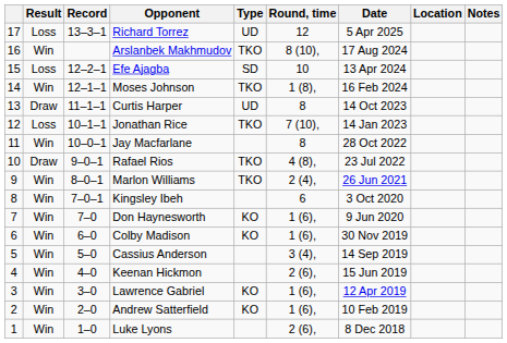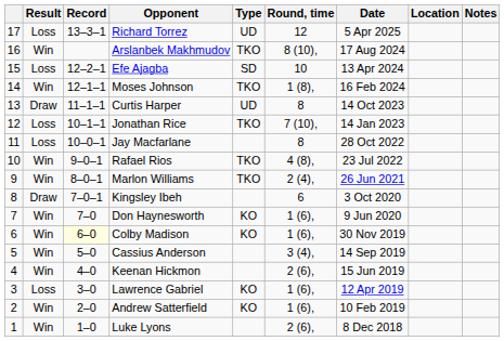 <table class="wikitable" style="text-align:center;">
 <tr>
 <th></th>
 <th>Result</th>
 <th>Record</th>
 <th>Opponent</th>
 <th>Type</th>
 <th>Round, time</th>
 <th>Date</th>
 <th>Location</th>
 <th>Notes</th>
 </tr>
 <tr>
 <td>17</td>
 <td>Loss</td>
 <td>13–3–1</td>
 <td style="text-align:left;"><a href='#'>Richard Torrez</a></td>
 <td>UD</td>
 <td>12</td>
 <td>5 Apr 2025</td>
 <td style="text-align:left;"></td>
 <td style="text-align:left;"></td>
 </tr>
 <tr>
 <td>16</td>
 <td>Win</td>
 <td></td>
 <td align=left><a href='#'>Arslanbek Makhmudov</a></td>
 <td>TKO</td>
 <td>8 (10), </td>
 <td>17 Aug 2024</td>
 <td align=left></td>
 <td></td>
 </tr>
 <tr>
 <td>15</td>
 <td>Loss</td>
 <td>12–2–1</td>
 <td align=left><a href='#'>Efe Ajagba</a></td>
 <td>SD</td>
 <td>10</td>
 <td>13 Apr 2024</td>
 <td align=left></td>
 <td align=left></td>
 </tr>
 <tr>
 <td>14</td>
 <td>Win</td>
 <td>12–1–1</td>
 <td align=left>Moses Johnson</td>
 <td>TKO</td>
 <td>1 (8), </td>
 <td>16 Feb 2024</td>
 <td align=left></td>
 <td></td>
 </tr>
 <tr>
 <td>13</td>
 <td>Draw</td>
 <td>11–1–1</td>
 <td align=left>Curtis Harper</td>
 <td>UD</td>
 <td>8</td>
 <td>14 Oct 2023</td>
 <td align=left></td>
 <td></td>
 </tr>
 <tr>
 <td>12</td>
 <td>Loss</td>
 <td>10–1–1</td>
 <td align=left>Jonathan Rice</td>
 <td>TKO</td>
 <td>7 (10), </td>
 <td>14 Jan 2023</td>
 <td align=left></td>
 <td></td>
 </tr>
 <tr>
 <td>11</td>
-<td>Win</td>
+<td>Loss</td>
 <td>10–0–1</td>
 <td align=left>Jay Macfarlane</td>
 <td></td>
 <td>8</td>
 <td>28 Oct 2022</td>
 <td align=left></td>
 <td></td>
 </tr>
 <tr>
 <td>10</td>
-<td>Draw</td>
+<td>Win</td>
 <td>9–0–1</td>
 <td align=left>Rafael Rios</td>
 <td>TKO</td>
 <td>4 (8), </td>
 <td>23 Jul 2022</td>
 <td align=left></td>
 <td></td>
 </tr>
 <tr>
 <td>9</td>
 <td>Win</td>
 <td>8–0–1</td>
 <td align=left>Marlon Williams</td>
 <td>TKO</td>
 <td>2 (4), </td>
 <td><a href='#'>26 Jun 2021</a></td>
 <td style="text-align:left;"></td>
 <td></td>
 </tr>
 <tr>
 <td>8</td>
-<td>Win</td>
+<td>Draw</td>
 <td>7–0–1</td>
 <td align=left>Kingsley Ibeh</td>
 <td></td>
 <td>6</td>
 <td>3 Oct 2020</td>
 <td style="text-align:left;"></td>
 <td></td>
 </tr>
 <tr>
 <td>7</td>
 <td>Win</td>
 <td>7–0</td>
 <td style="text-align:left;">Don Haynesworth</td>
 <td>KO</td>
 <td>1 (6), </td>
 <td>9 Jun 2020</td>
 <td style="text-align:left;"></td>
 <td></td>
 </tr>
 <tr>
 <td>6</td>
 <td>Win</td>
-<td>6–0</td>
+<td style="background: lightyellow;">6–0</td>
 <td style="text-align:left;">Colby Madison</td>
 <td>KO</td>
 <td>1 (6), </td>
 <td>30 Nov 2019</td>
 <td style="text-align:left;"></td>
 <td></td>
 </tr>
 <tr>
 <td>5</td>
 <td>Win</td>
 <td>5–0</td>
 <td style="text-align:left;">Cassius Anderson</td>
 <td></td>
 <td>3 (4), </td>
 <td>14 Sep 2019</td>
 <td style="text-align:left;"></td>
 <td></td>
 </tr>
 <tr>
 <td>4</td>
 <td>Win</td>
 <td>4–0</td>
 <td style="text-align:left;">Keenan Hickmon</td>
 <td></td>
 <td>2 (6), </td>
 <td>15 Jun 2019</td>
 <td style="text-align:left;"></td>
 <td></td>
 </tr>
 <tr>
 <td>3</td>
-<td>Win</td>
+<td>Loss</td>
 <td>3–0</td>
 <td style="text-align:left;">Lawrence Gabriel</td>
 <td>KO</td>
 <td>1 (6), </td>
 <td><a href='#'>12 Apr 2019</a></td>
 <td style="text-align:left;"></td>
 <td></td>
 </tr>
 <tr>
 <td>2</td>
 <td>Win</td>
 <td>2–0</td>
 <td style="text-align:left;">Andrew Satterfield</td>
 <td>KO</td>
 <td>1 (6), </td>
 <td>10 Feb 2019</td>
 <td style="text-align:left;"></td>
 <td></td>
 </tr>
 <tr>
 <td>1</td>
 <td>Win</td>
 <td>1–0</td>
 <td style="text-align:left;">Luke Lyons</td>
 <td></td>
 <td>2 (6), </td>
 <td>8 Dec 2018</td>
 <td style="text-align:left;"></td>
 <td></td>
 </tr>
 </table>
